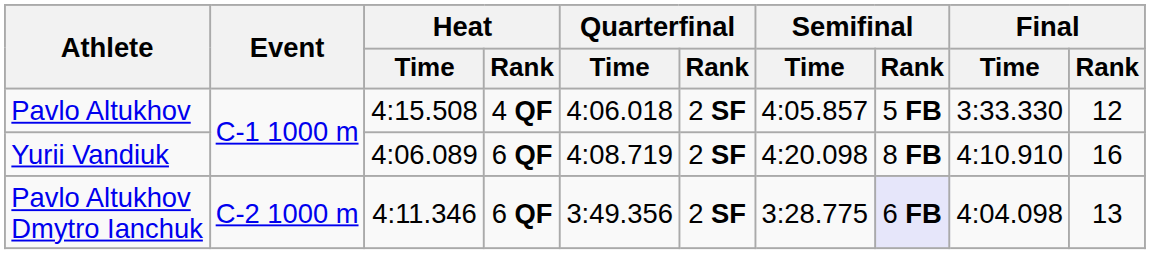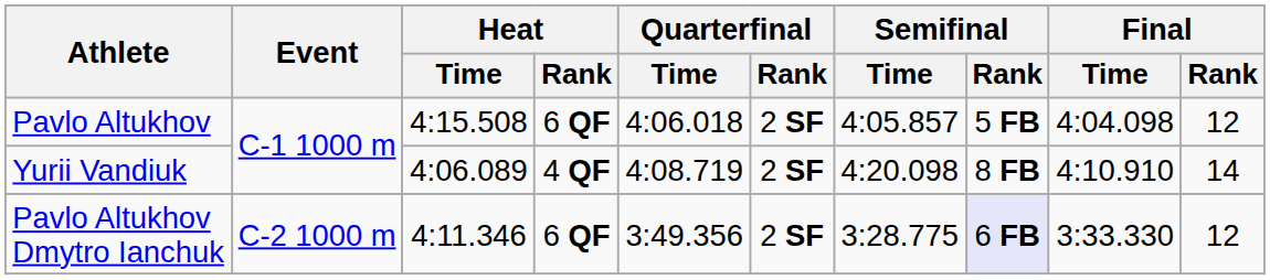 <table class=wikitable style="font-size:90%">
 <tr>
 <th rowspan="2">Athlete</th>
 <th rowspan="2">Event</th>
 <th colspan=2>Heat</th>
 <th colspan=2>Quarterfinal</th>
 <th colspan=2>Semifinal</th>
 <th colspan=2>Final</th>
 </tr>
 <tr style="font-size:95%">
 <th>Time</th>
 <th>Rank</th>
 <th>Time</th>
 <th>Rank</th>
 <th>Time</th>
 <th>Rank</th>
 <th>Time</th>
 <th>Rank</th>
 </tr>
 <tr align=center>
 <td align=left><a href='#'>Pavlo Altukhov</a></td>
 <td align=left rowspan=2><a href='#'>C-1 1000 m</a></td>
 <td>4:15.508</td>
-<td>4 <strong>QF</strong></td>
+<td>6 <strong>QF</strong></td>
 <td>4:06.018</td>
 <td>2 <strong>SF</strong></td>
 <td>4:05.857</td>
 <td>5 <strong>FB</strong></td>
-<td>3:33.330</td>
+<td>4:04.098</td>
 <td>12</td>
 </tr>
 <tr align=center>
 <td align=left><a href='#'>Yurii Vandiuk</a></td>
 <td>4:06.089</td>
-<td>6 <strong>QF</strong></td>
+<td>4 <strong>QF</strong></td>
 <td>4:08.719</td>
 <td>2 <strong>SF</strong></td>
 <td>4:20.098</td>
 <td>8 <strong>FB</strong></td>
 <td>4:10.910</td>
-<td>16</td>
+<td>14</td>
 </tr>
 <tr align=center>
 <td align=left><a href='#'>Pavlo Altukhov</a><br><a href='#'>Dmytro Ianchuk</a></td>
 <td align=left><a href='#'>C-2 1000 m</a></td>
 <td>4:11.346</td>
 <td>6 <strong>QF</strong></td>
 <td>3:49.356</td>
 <td>2 <strong>SF</strong></td>
 <td>3:28.775</td>
 <td style="background: lavender;">6 <strong>FB</strong></td>
-<td>4:04.098</td>
-<td>13</td>
+<td>3:33.330</td>
+<td>12</td>
 </tr>
 </table>
